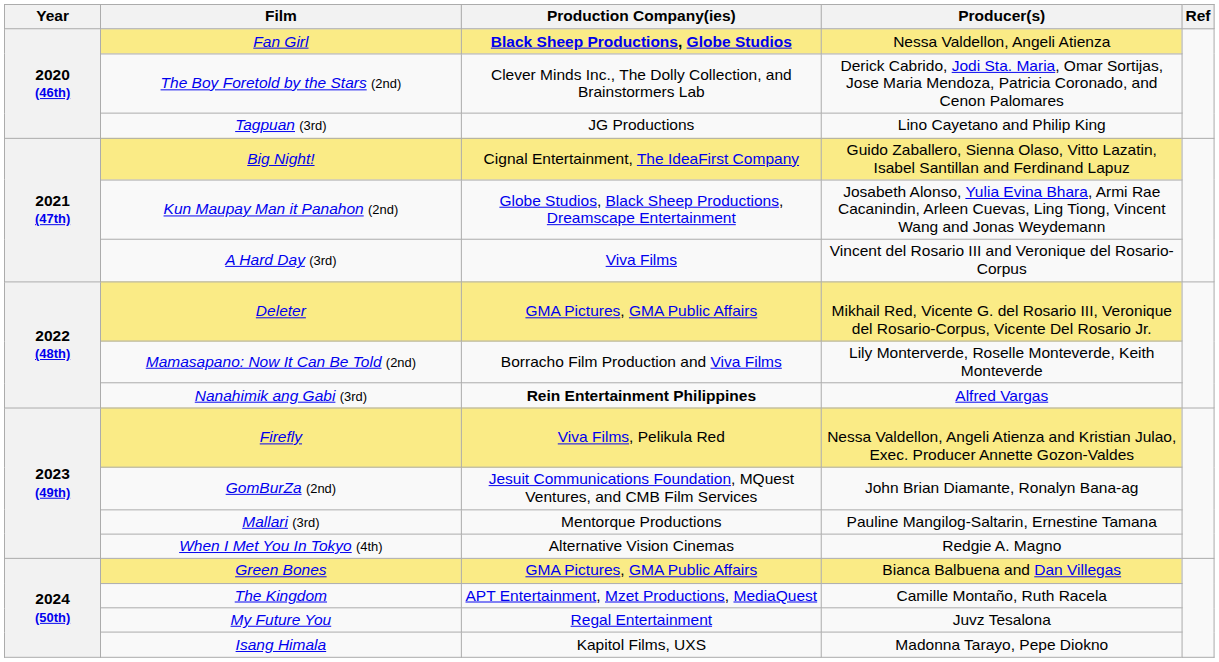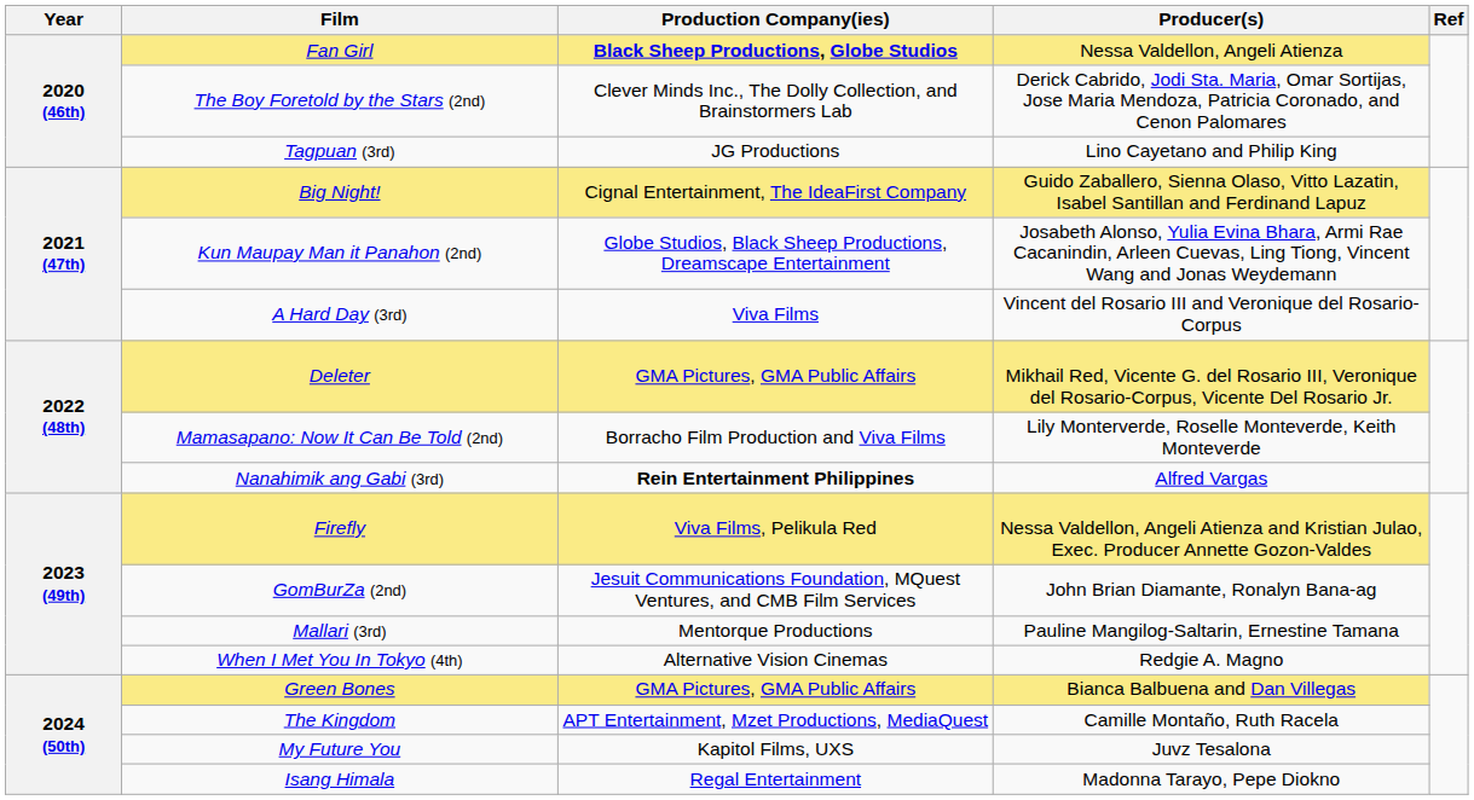 <table class="wikitable" rowspan="2" style="text-align:center">
 <tr style="background:#bebebe;">
 <th scope="col" style="width:8%;">Year</th>
 <th scope="col" style="width:30%;">Film</th>
 <th scope="col" style="width:30%;">Production Company(ies)</th>
 <th scope="col" style="width:30%;">Producer(s)</th>
 <th scope="col" style="width:2%;">Ref</th>
 </tr>
 <tr>
 <th scope="row" style="text-align:center" rowspan=3>2020 <br><small><a href='#'>(46th)</a> </small></th>
 <td style="background:#FAEB86"><em><a href='#'>Fan Girl</a></em></td>
 <td style="background:#FAEB86"><strong><a href='#'>Black Sheep Productions</a>, <a href='#'>Globe Studios</a></strong></td>
 <td style="background:#FAEB86">Nessa Valdellon, Angeli Atienza</td>
 <td rowspan=3></td>
 </tr>
 <tr>
 <td><em><a href='#'>The Boy Foretold by the Stars</a></em> <small>(2nd)</small></td>
 <td>Clever Minds Inc., The Dolly Collection, and Brainstormers Lab</td>
 <td>Derick Cabrido, <a href='#'>Jodi Sta. Maria</a>, Omar Sortijas, Jose Maria Mendoza, Patricia Coronado, and Cenon Palomares</td>
 </tr>
 <tr>
 <td><em><a href='#'>Tagpuan</a></em> <small>(3rd)</small></td>
 <td>JG Productions</td>
 <td>Lino Cayetano and Philip King</td>
 </tr>
 <tr>
 <th scope="row" style="text-align:center" rowspan=3>2021 <br><small><a href='#'>(47th)</a> </small></th>
 <td style="background:#FAEB86"><em><a href='#'>Big Night!</a></em></td>
 <td style="background:#FAEB86">Cignal Entertainment, <a href='#'>The IdeaFirst Company</a></td>
 <td style="background:#FAEB86">Guido Zaballero, Sienna Olaso, Vitto Lazatin, Isabel Santillan and Ferdinand Lapuz</td>
 <td rowspan=3></td>
 </tr>
 <tr>
 <td><em><a href='#'>Kun Maupay Man it Panahon</a></em> <small>(2nd)</small></td>
 <td><a href='#'>Globe Studios</a>, <a href='#'>Black Sheep Productions</a>, <a href='#'>Dreamscape Entertainment</a></td>
 <td>Josabeth Alonso, <a href='#'>Yulia Evina Bhara</a>, Armi Rae Cacanindin, Arleen Cuevas, Ling Tiong, Vincent Wang and Jonas Weydemann</td>
 </tr>
 <tr>
 <td><em><a href='#'>A Hard Day</a></em> <small>(3rd)</small></td>
 <td><a href='#'>Viva Films</a></td>
 <td>Vincent del Rosario III and Veronique del Rosario-Corpus</td>
 </tr>
 <tr>
 <th scope="row" style="text-align:center" rowspan=3>2022 <br><small><a href='#'>(48th)</a> </small></th>
 <td style="background:#FAEB86"><em><a href='#'>Deleter</a></em></td>
 <td style="background:#FAEB86"><a href='#'>GMA Pictures</a>, <a href='#'>GMA Public Affairs</a></td>
 <td style="background:#FAEB86"><br>Mikhail Red, Vicente G. del Rosario III, Veronique del Rosario-Corpus, Vicente Del Rosario Jr.</td>
 <td rowspan=3></td>
 </tr>
 <tr>
 <td><em><a href='#'>Mamasapano: Now It Can Be Told</a></em> <small>(2nd)</small></td>
 <td>Borracho Film Production and <a href='#'>Viva Films</a></td>
 <td>Lily Monterverde, Roselle Monteverde, Keith Monteverde</td>
 </tr>
 <tr>
 <td><em><a href='#'>Nanahimik ang Gabi</a></em> <small>(3rd)</small></td>
 <td><strong>Rein Entertainment Philippines</strong></td>
 <td><a href='#'>Alfred Vargas</a></td>
 </tr>
 <tr>
 <th scope="row" style="text-align:center" rowspan=4>2023 <br><small><a href='#'>(49th)</a> </small></th>
 <td style="background:#FAEB86"><em><a href='#'>Firefly</a></em></td>
 <td style="background:#FAEB86"><a href='#'>Viva Films</a>, Pelikula Red</td>
 <td style="background:#FAEB86"><br>Nessa Valdellon, Angeli Atienza and Kristian Julao, Exec. Producer Annette Gozon-Valdes</td>
 <td rowspan=4></td>
 </tr>
 <tr>
 <td><em><a href='#'>GomBurZa</a></em> <small>(2nd)</small></td>
 <td><a href='#'>Jesuit Communications Foundation</a>, MQuest Ventures, and CMB Film Services</td>
 <td>John Brian Diamante, Ronalyn Bana-ag</td>
 </tr>
 <tr>
 <td><em><a href='#'>Mallari</a></em> <small>(3rd)</small></td>
 <td>Mentorque Productions</td>
 <td>Pauline Mangilog-Saltarin, Ernestine Tamana</td>
 </tr>
 <tr>
 <td><em><a href='#'>When I Met You In Tokyo</a></em> <small>(4th)</small></td>
 <td>Alternative Vision Cinemas</td>
 <td>Redgie A. Magno</td>
 </tr>
 <tr>
 <th scope="row" style="text-align:center" rowspan=4>2024 <br><small><a href='#'>(50th)</a> </small></th>
 <td style="background:#FAEB86"><em><a href='#'>Green Bones</a></em></td>
 <td style="background:#FAEB86"><a href='#'>GMA Pictures</a>, <a href='#'>GMA Public Affairs</a></td>
 <td style="background:#FAEB86">Bianca Balbuena and <a href='#'>Dan Villegas</a></td>
 <td rowspan=4></td>
 </tr>
 <tr>
 <td><em><a href='#'>The Kingdom</a></em> </td>
 <td><a href='#'>APT Entertainment</a>, <a href='#'>Mzet Productions</a>, <a href='#'>MediaQuest</a></td>
 <td>Camille Montaño, Ruth Racela</td>
 </tr>
 <tr>
 <td><em><a href='#'>My Future You</a></em> </td>
-<td><a href='#'>Regal Entertainment</a></td>
+<td>Kapitol Films, UXS</td>
 <td>Juvz Tesalona</td>
 </tr>
 <tr>
 <td><em><a href='#'>Isang Himala</a></em> </td>
-<td>Kapitol Films, UXS</td>
+<td><a href='#'>Regal Entertainment</a></td>
 <td>Madonna Tarayo, Pepe Diokno</td>
 </tr>
 </table>
